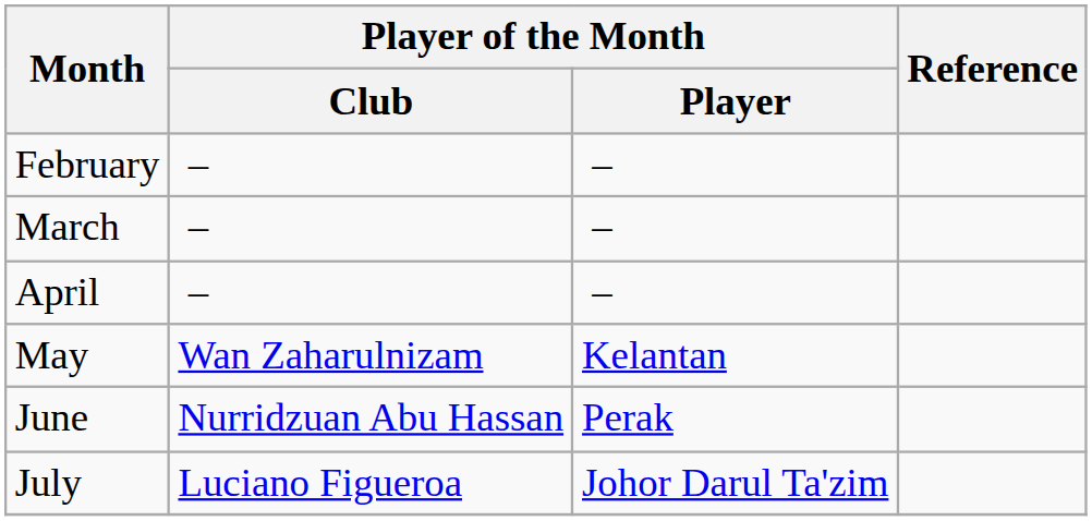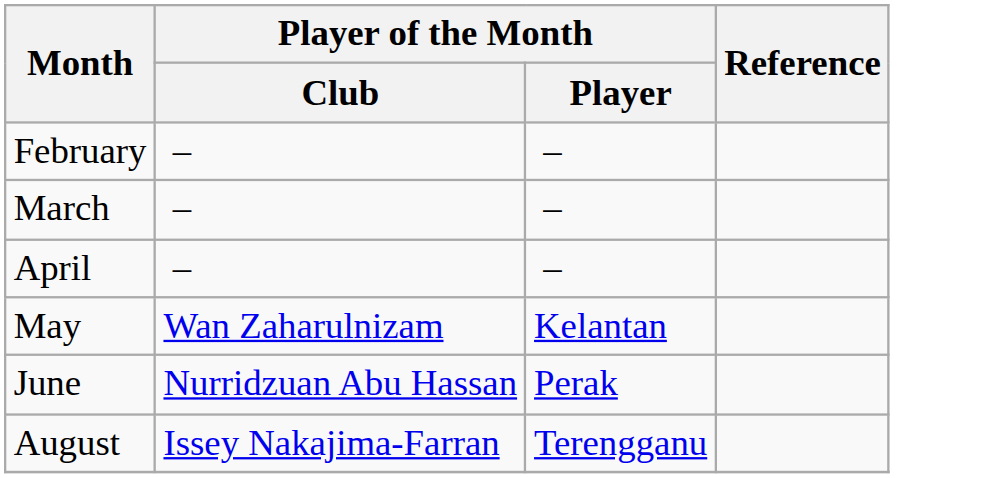 <table class="wikitable">
 <tr>
 <th rowspan="2">Month</th>
 <th colspan="2">Player of the Month</th>
 <th rowspan="2">Reference</th>
 </tr>
 <tr>
 <th>Club</th>
 <th>Player</th>
 </tr>
 <tr>
 <td>February</td>
 <td> –</td>
 <td> –</td>
 <td align="center"></td>
 </tr>
 <tr>
 <td>March</td>
 <td> –</td>
 <td> –</td>
 <td align="center"></td>
 </tr>
 <tr>
 <td>April</td>
 <td> –</td>
 <td> –</td>
 <td align="center"></td>
 </tr>
 <tr>
 <td>May</td>
 <td><a href='#'>Wan Zaharulnizam</a></td>
 <td><a href='#'>Kelantan</a></td>
 <td align="center"></td>
 </tr>
 <tr>
 <td>June</td>
 <td><a href='#'>Nurridzuan Abu Hassan</a></td>
 <td><a href='#'>Perak</a></td>
 <td align="center"></td>
 </tr>
 <tr>
-<td>July</td>
-<td><a href='#'>Luciano Figueroa</a></td>
-<td><a href='#'>Johor Darul Ta'zim</a></td>
+<td>August</td>
+<td><a href='#'>Issey Nakajima-Farran</a></td>
+<td><a href='#'>Terengganu</a></td>
 <td align="center"></td>
 </tr>
 <tr>
 </tr>
 </table>
